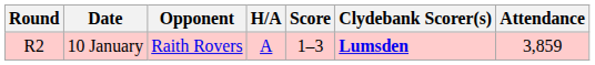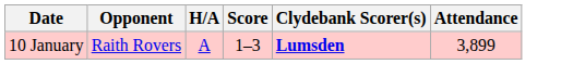 <table class="wikitable" style="text-align:center">
 <tr>
-<th>Round</th>
 <th>Date</th>
 <th>Opponent</th>
 <th>H/A</th>
 <th>Score</th>
 <th>Clydebank Scorer(s)</th>
 <th>Attendance</th>
 </tr>
 <tr bgcolor=#FFCCCC>
-<td>R2</td>
 <td align=left>10 January</td>
 <td align=left><a href='#'>Raith Rovers</a></td>
 <td><a href='#'>A</a></td>
 <td>1–3</td>
 <td align=left><strong><a href='#'>Lumsden</a></strong></td>
-<td>3,859</td>
+<td>3,899</td>
 </tr>
 </table>
